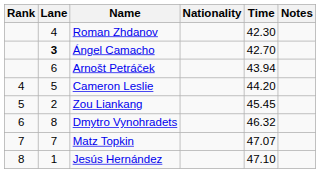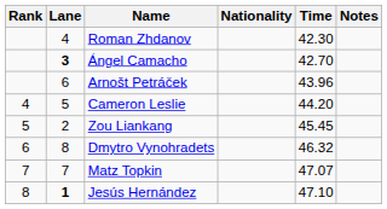 <table class="wikitable sortable" style="text-align:center">
 <tr>
 <th>Rank</th>
 <th>Lane</th>
 <th>Name</th>
 <th>Nationality</th>
 <th>Time</th>
 <th>Notes</th>
 </tr>
 <tr>
 <td></td>
 <td>4</td>
 <td align=left><a href='#'>Roman Zhdanov</a></td>
 <td align=left></td>
 <td>42.30</td>
 <td></td>
 </tr>
 <tr>
 <td></td>
 <td><strong>3</strong></td>
 <td align=left><a href='#'>Ángel Camacho</a></td>
 <td align=left></td>
 <td>42.70</td>
 <td></td>
 </tr>
 <tr>
 <td></td>
 <td>6</td>
 <td align=left><a href='#'>Arnošt Petráček</a></td>
 <td align=left></td>
-<td>43.94</td>
+<td>43.96</td>
 <td></td>
 </tr>
 <tr>
 <td>4</td>
 <td>5</td>
 <td align=left><a href='#'>Cameron Leslie</a></td>
 <td align=left></td>
 <td>44.20</td>
 <td></td>
 </tr>
 <tr>
 <td>5</td>
 <td>2</td>
 <td align=left><a href='#'>Zou Liankang</a></td>
 <td align=left></td>
 <td>45.45</td>
 <td></td>
 </tr>
 <tr>
 <td>6</td>
 <td>8</td>
 <td align=left><a href='#'>Dmytro Vynohradets</a></td>
 <td align=left></td>
 <td>46.32</td>
 <td></td>
 </tr>
 <tr>
 <td>7</td>
 <td>7</td>
 <td align=left><a href='#'>Matz Topkin</a></td>
 <td align=left></td>
 <td>47.07</td>
 <td></td>
 </tr>
 <tr>
 <td>8</td>
-<td>1</td>
+<td><strong>1</strong></td>
 <td align=left><a href='#'>Jesús Hernández</a></td>
 <td align=left></td>
 <td>47.10</td>
 <td></td>
 </tr>
 </table>
